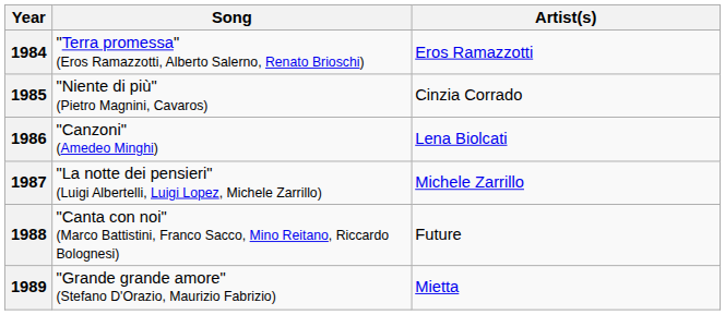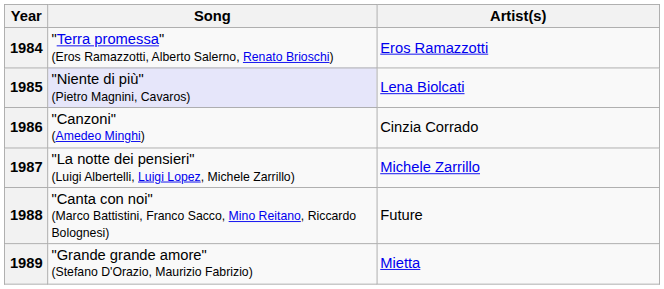 <table class="wikitable plainrowheaders">
 <tr>
 <th style="width:40px;">Year</th>
 <th style="width:350px;">Song</th>
 <th style="width:300px;">Artist(s)</th>
 </tr>
 <tr>
 <th scope="row">1984</th>
 <td>"<a href='#'>Terra promessa</a>"<br><small>(Eros Ramazzotti, Alberto Salerno, <a href='#'>Renato Brioschi</a>)</small></td>
 <td><a href='#'>Eros Ramazzotti</a></td>
 </tr>
 <tr>
 <th scope="row">1985</th>
-<td>"Niente di più"<br><small>(Pietro Magnini, Cavaros)</small></td>
-<td>Cinzia Corrado</td>
+<td style="background: lavender;">"Niente di più"<br><small>(Pietro Magnini, Cavaros)</small></td>
+<td><a href='#'>Lena Biolcati</a></td>
 </tr>
 <tr>
 <th scope="row">1986</th>
 <td>"Canzoni"<br><small>(<a href='#'>Amedeo Minghi</a>)</small></td>
-<td><a href='#'>Lena Biolcati</a></td>
+<td>Cinzia Corrado</td>
 </tr>
 <tr>
 <th scope="row">1987</th>
 <td>"La notte dei pensieri"<br><small>(Luigi Albertelli, <a href='#'>Luigi Lopez</a>, Michele Zarrillo)</small></td>
 <td><a href='#'>Michele Zarrillo</a></td>
 </tr>
 <tr>
 <th scope="row">1988</th>
 <td>"Canta con noi"<br><small>(Marco Battistini, Franco Sacco, <a href='#'>Mino Reitano</a>, Riccardo Bolognesi)</small></td>
 <td>Future</td>
 </tr>
 <tr>
 <th scope="row">1989</th>
 <td>"Grande grande amore"<br><small>(Stefano D'Orazio, Maurizio Fabrizio)</small></td>
 <td><a href='#'>Mietta</a></td>
 </tr>
 </table>
